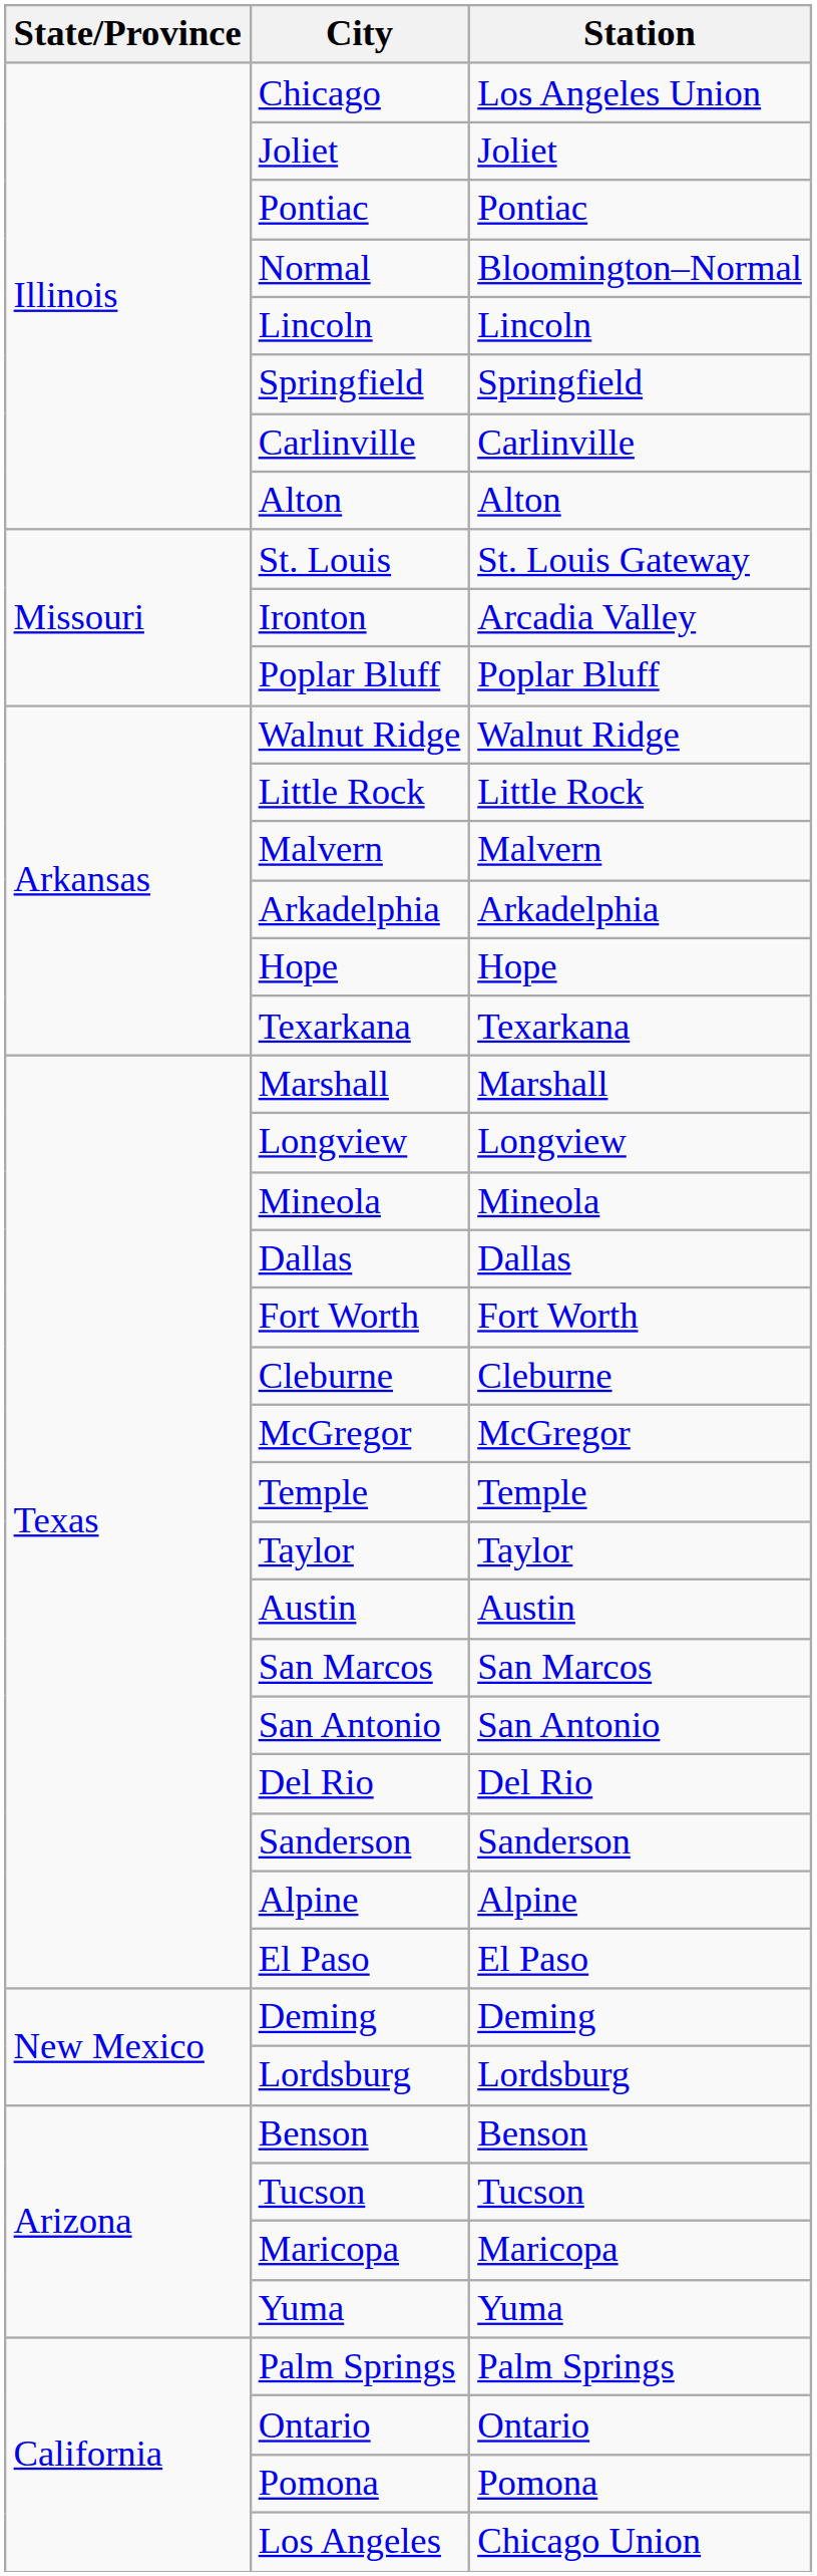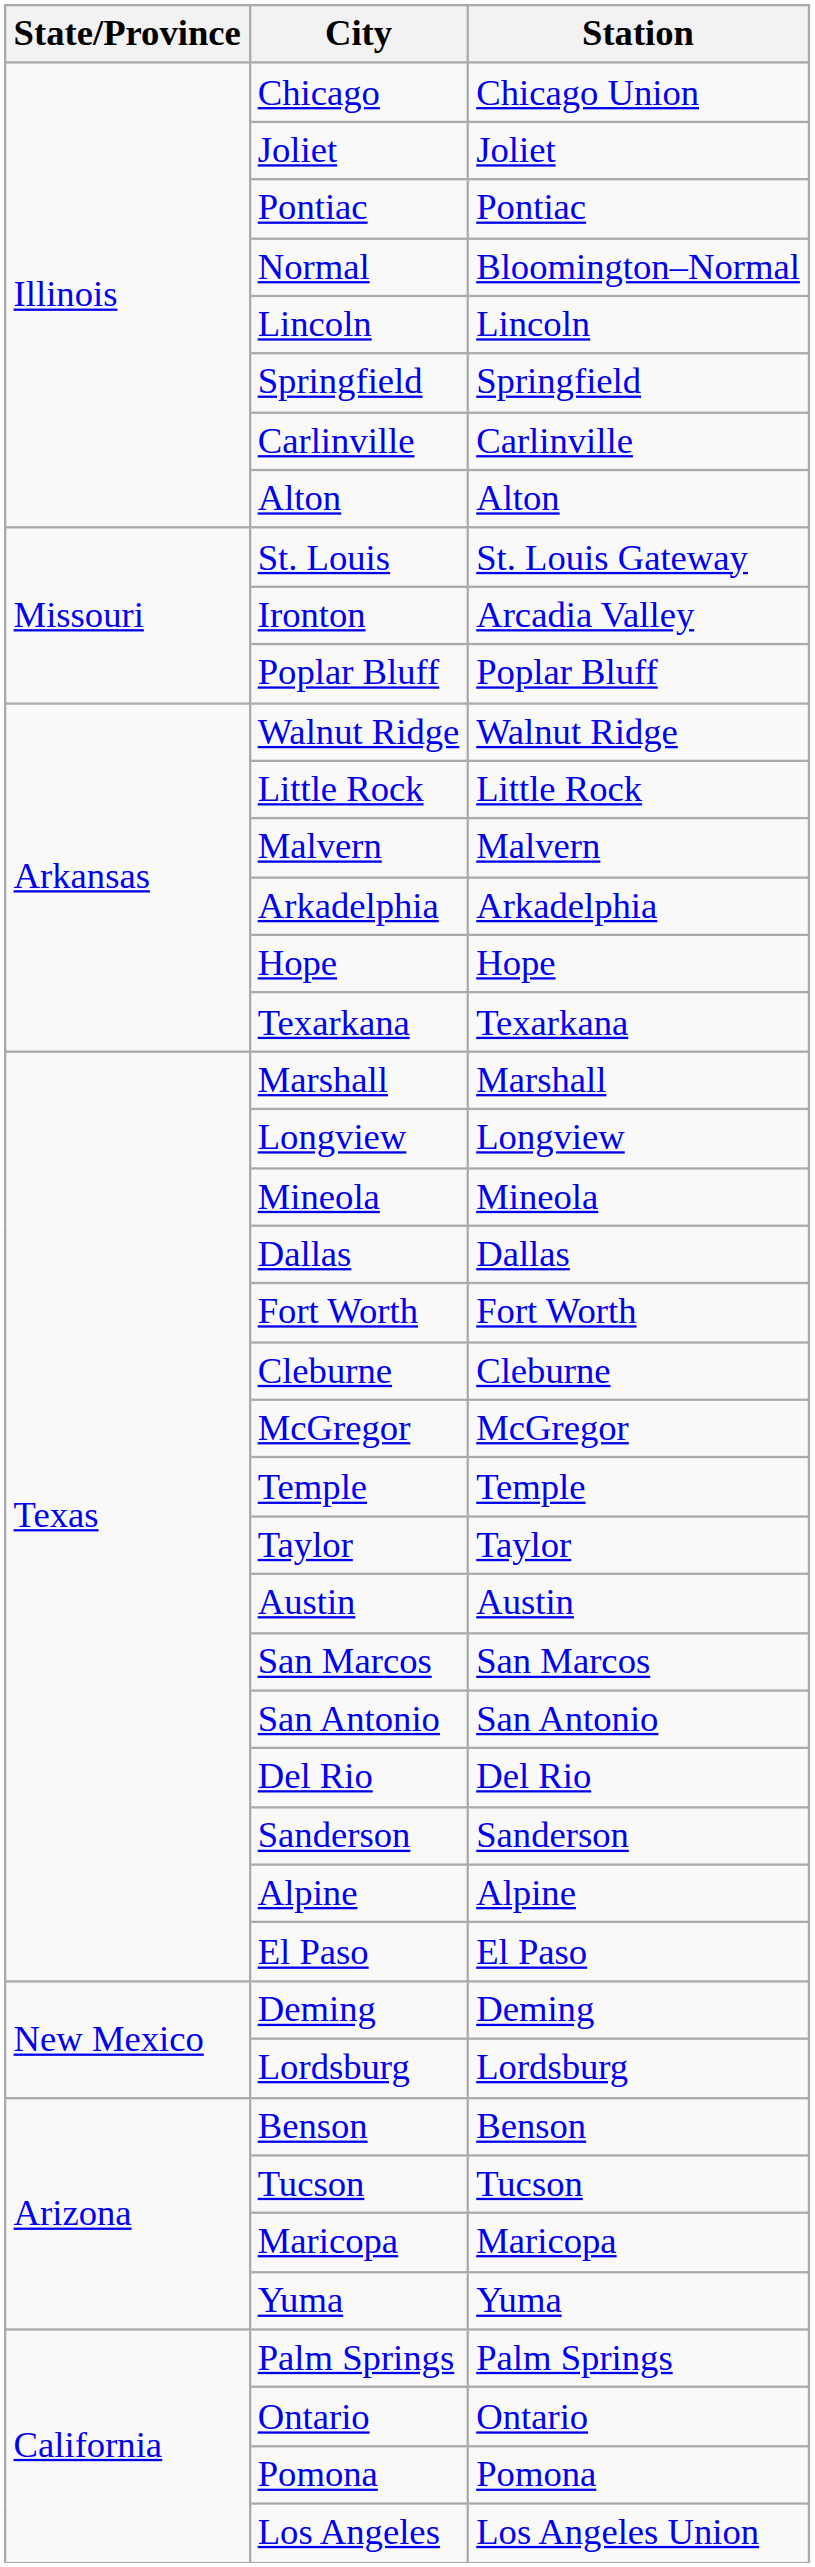 <table class="wikitable mw-collapsible">
 <tr>
 <th>State/Province</th>
 <th>City</th>
 <th>Station</th>
 </tr>
 <tr>
 <td rowspan='8'><a href='#'>Illinois</a></td>
 <td><a href='#'>Chicago</a></td>
-<td><a href='#'>Los Angeles Union</a></td>
+<td><a href='#'>Chicago Union</a></td>
 </tr>
 <tr>
 <td><a href='#'>Joliet</a></td>
 <td><a href='#'>Joliet</a></td>
 </tr>
 <tr>
 <td><a href='#'>Pontiac</a></td>
 <td><a href='#'>Pontiac</a></td>
 </tr>
 <tr>
 <td><a href='#'>Normal</a></td>
 <td><a href='#'>Bloomington–Normal</a></td>
 </tr>
 <tr>
 <td><a href='#'>Lincoln</a></td>
 <td><a href='#'>Lincoln</a></td>
 </tr>
 <tr>
 <td><a href='#'>Springfield</a></td>
 <td><a href='#'>Springfield</a></td>
 </tr>
 <tr>
 <td><a href='#'>Carlinville</a></td>
 <td><a href='#'>Carlinville</a></td>
 </tr>
 <tr>
 <td><a href='#'>Alton</a></td>
 <td><a href='#'>Alton</a></td>
 </tr>
 <tr>
 <td rowspan='3'><a href='#'>Missouri</a></td>
 <td><a href='#'>St. Louis</a></td>
 <td><a href='#'>St. Louis Gateway</a></td>
 </tr>
 <tr>
 <td><a href='#'>Ironton</a></td>
 <td><a href='#'>Arcadia Valley</a></td>
 </tr>
 <tr>
 <td><a href='#'>Poplar Bluff</a></td>
 <td><a href='#'>Poplar Bluff</a></td>
 </tr>
 <tr>
 <td rowspan='6'><a href='#'>Arkansas</a></td>
 <td><a href='#'>Walnut Ridge</a></td>
 <td><a href='#'>Walnut Ridge</a></td>
 </tr>
 <tr>
 <td><a href='#'>Little Rock</a></td>
 <td><a href='#'>Little Rock</a></td>
 </tr>
 <tr>
 <td><a href='#'>Malvern</a></td>
 <td><a href='#'>Malvern</a></td>
 </tr>
 <tr>
 <td><a href='#'>Arkadelphia</a></td>
 <td><a href='#'>Arkadelphia</a></td>
 </tr>
 <tr>
 <td><a href='#'>Hope</a></td>
 <td><a href='#'>Hope</a></td>
 </tr>
 <tr>
 <td><a href='#'>Texarkana</a></td>
 <td><a href='#'>Texarkana</a></td>
 </tr>
 <tr>
 <td rowspan='16'><a href='#'>Texas</a></td>
 <td><a href='#'>Marshall</a></td>
 <td><a href='#'>Marshall</a></td>
 </tr>
 <tr>
 <td><a href='#'>Longview</a></td>
 <td><a href='#'>Longview</a></td>
 </tr>
 <tr>
 <td><a href='#'>Mineola</a></td>
 <td><a href='#'>Mineola</a></td>
 </tr>
 <tr>
 <td><a href='#'>Dallas</a></td>
 <td><a href='#'>Dallas</a></td>
 </tr>
 <tr>
 <td><a href='#'>Fort Worth</a></td>
 <td><a href='#'>Fort Worth</a></td>
 </tr>
 <tr>
 <td><a href='#'>Cleburne</a></td>
 <td><a href='#'>Cleburne</a></td>
 </tr>
 <tr>
 <td><a href='#'>McGregor</a></td>
 <td><a href='#'>McGregor</a></td>
 </tr>
 <tr>
 <td><a href='#'>Temple</a></td>
 <td><a href='#'>Temple</a></td>
 </tr>
 <tr>
 <td><a href='#'>Taylor</a></td>
 <td><a href='#'>Taylor</a></td>
 </tr>
 <tr>
 <td><a href='#'>Austin</a></td>
 <td><a href='#'>Austin</a></td>
 </tr>
 <tr>
 <td><a href='#'>San Marcos</a></td>
 <td><a href='#'>San Marcos</a></td>
 </tr>
 <tr>
 <td><a href='#'>San Antonio</a></td>
 <td><a href='#'>San Antonio</a></td>
 </tr>
 <tr>
 <td><a href='#'>Del Rio</a></td>
 <td><a href='#'>Del Rio</a></td>
 </tr>
 <tr>
 <td><a href='#'>Sanderson</a></td>
 <td><a href='#'>Sanderson</a></td>
 </tr>
 <tr>
 <td><a href='#'>Alpine</a></td>
 <td><a href='#'>Alpine</a></td>
 </tr>
 <tr>
 <td><a href='#'>El Paso</a></td>
 <td><a href='#'>El Paso</a></td>
 </tr>
 <tr>
 <td rowspan='2'><a href='#'>New Mexico</a></td>
 <td><a href='#'>Deming</a></td>
 <td><a href='#'>Deming</a></td>
 </tr>
 <tr>
 <td><a href='#'>Lordsburg</a></td>
 <td><a href='#'>Lordsburg</a></td>
 </tr>
 <tr>
 <td rowspan='4'><a href='#'>Arizona</a></td>
 <td><a href='#'>Benson</a></td>
 <td><a href='#'>Benson</a></td>
 </tr>
 <tr>
 <td><a href='#'>Tucson</a></td>
 <td><a href='#'>Tucson</a></td>
 </tr>
 <tr>
 <td><a href='#'>Maricopa</a></td>
 <td><a href='#'>Maricopa</a></td>
 </tr>
 <tr>
 <td><a href='#'>Yuma</a></td>
 <td><a href='#'>Yuma</a></td>
 </tr>
 <tr>
 <td rowspan='4'><a href='#'>California</a></td>
 <td><a href='#'>Palm Springs</a></td>
 <td><a href='#'>Palm Springs</a></td>
 </tr>
 <tr>
 <td><a href='#'>Ontario</a></td>
 <td><a href='#'>Ontario</a></td>
 </tr>
 <tr>
 <td><a href='#'>Pomona</a></td>
 <td><a href='#'>Pomona</a></td>
 </tr>
 <tr>
 <td><a href='#'>Los Angeles</a></td>
-<td><a href='#'>Chicago Union</a></td>
+<td><a href='#'>Los Angeles Union</a></td>
 </tr>
 </table>
